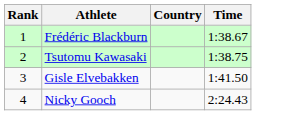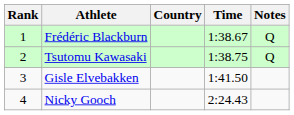 <table class="wikitable" style="text-align:center">
 <tr>
 <th>Rank</th>
 <th>Athlete</th>
 <th>Country</th>
 <th>Time</th>
+<th>Notes</th>
 </tr>
 <tr bgcolor=ccffcc>
 <td>1</td>
 <td align=left><a href='#'>Frédéric Blackburn</a></td>
 <td align=left></td>
 <td>1:38.67</td>
+<td>Q</td>
 </tr>
 <tr bgcolor=ccffcc>
 <td>2</td>
 <td align=left><a href='#'>Tsutomu Kawasaki</a></td>
 <td align=left></td>
 <td>1:38.75</td>
+<td>Q</td>
 </tr>
 <tr>
 <td>3</td>
 <td align=left><a href='#'>Gisle Elvebakken</a></td>
 <td align=left></td>
 <td>1:41.50</td>
+<td></td>
 </tr>
 <tr>
 <td>4</td>
 <td align=left><a href='#'>Nicky Gooch</a></td>
 <td align=left></td>
 <td>2:24.43</td>
+<td></td>
 </tr>
 </table>
